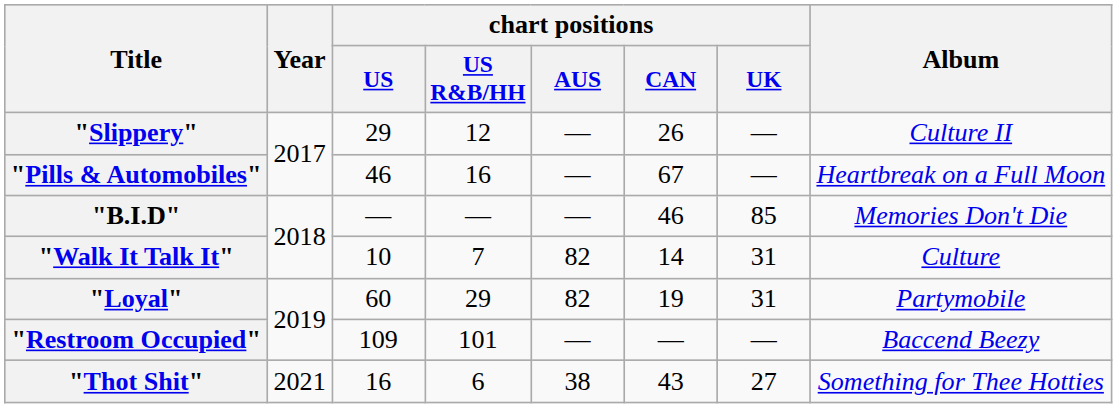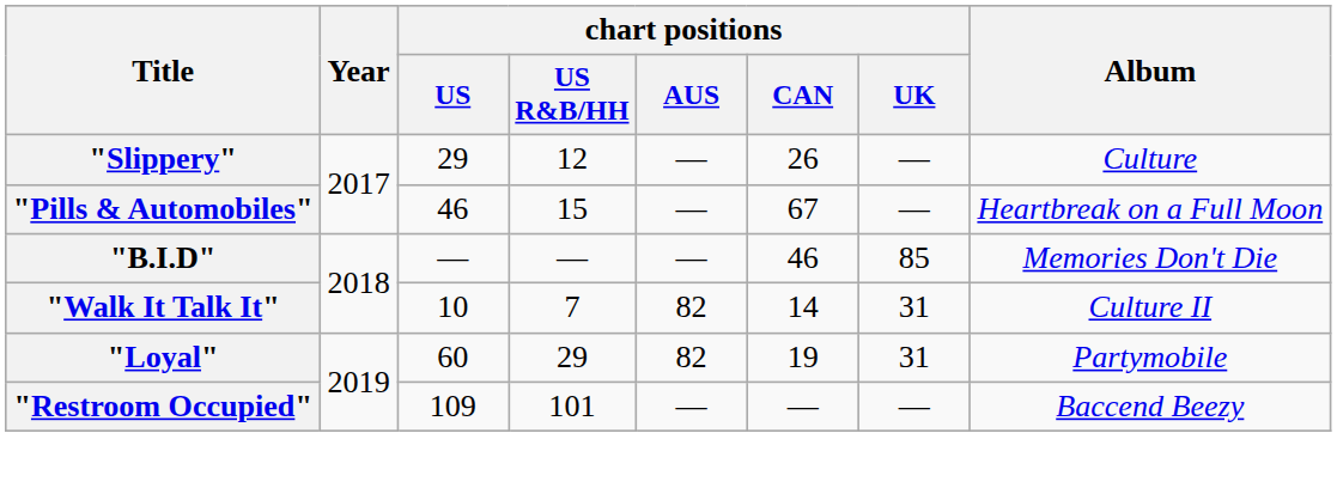 <table class="wikitable plainrowheaders" style="text-align:center;">
 <tr>
 <th rowspan="2">Title</th>
 <th rowspan="2">Year</th>
 <th colspan="5">chart positions</th>
 <th rowspan="2">Album</th>
 </tr>
 <tr>
 <th scope="col" style="width:3.5em;font-size:90%;"><a href='#'>US</a></th>
 <th scope="col" style="width:3.5em;font-size:90%;"><a href='#'>US<br>R&B/HH</a></th>
 <th scope="col" style="width:3.5em;font-size:90%;"><a href='#'>AUS</a></th>
 <th scope="col" style="width:3.5em;font-size:90%;"><a href='#'>CAN</a></th>
 <th scope="col" style="width:3.5em;font-size:90%;"><a href='#'>UK</a></th>
 </tr>
 <tr>
 <th scope="row">"<a href='#'>Slippery</a>"<br></th>
 <td rowspan="2">2017</td>
 <td>29</td>
 <td>12</td>
 <td>—</td>
 <td>26</td>
 <td>—</td>
-<td><em><a href='#'>Culture II</a></em></td>
+<td><em><a href='#'>Culture</a></em></td>
 </tr>
 <tr>
 <th scope="row">"<a href='#'>Pills & Automobiles</a>"<br></th>
 <td>46</td>
-<td>16</td>
+<td>15</td>
 <td>—</td>
 <td>67</td>
 <td>—</td>
 <td><em><a href='#'>Heartbreak on a Full Moon</a></em></td>
 </tr>
 <tr>
 <th scope="row">"B.I.D"<br></th>
 <td rowspan="2">2018</td>
 <td>—</td>
 <td>—</td>
 <td>—</td>
 <td>46</td>
 <td>85</td>
 <td><em><a href='#'>Memories Don't Die</a></em></td>
 </tr>
 <tr>
 <th scope="row">"<a href='#'>Walk It Talk It</a>"<br></th>
 <td>10</td>
 <td>7</td>
 <td>82</td>
 <td>14</td>
 <td>31</td>
-<td><em><a href='#'>Culture</a></em></td>
+<td><em><a href='#'>Culture II</a></em></td>
 </tr>
 <tr>
 <th scope="row">"<a href='#'>Loyal</a>"<br></th>
 <td rowspan="2">2019</td>
 <td>60</td>
 <td>29</td>
 <td>82</td>
 <td>19</td>
 <td>31</td>
 <td><em><a href='#'>Partymobile</a></em></td>
 </tr>
 <tr>
 <th scope="row">"<a href='#'>Restroom Occupied</a>"<br></th>
 <td>109</td>
 <td>101</td>
 <td>—</td>
 <td>—</td>
 <td>—</td>
 <td><em><a href='#'>Baccend Beezy</a></em></td>
 </tr>
-<tr>
-<th scope="row">"<a href='#'>Thot Shit</a>"<br></th>
-<td>2021</td>
-<td>16</td>
-<td>6</td>
-<td>38</td>
-<td>43</td>
-<td>27</td>
-<td><em><a href='#'>Something for Thee Hotties</a></em></td>
-</tr>
 </table>
